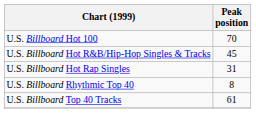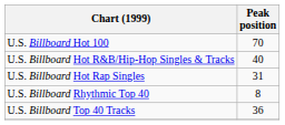 <table class="wikitable sortable">
 <tr>
 <th>Chart (1999)</th>
 <th>Peak<br>position</th>
 </tr>
 <tr>
 <td align="left">U.S. <a href='#'><em>Billboard</em> Hot 100</a></td>
 <td align="center">70</td>
 </tr>
 <tr>
 <td align="left">U.S. <em>Billboard</em> <a href='#'>Hot R&B/Hip-Hop Singles & Tracks</a></td>
-<td align="center">45</td>
+<td align="center">40</td>
 </tr>
 <tr>
 <td align="left">U.S. <em>Billboard</em> <a href='#'>Hot Rap Singles</a></td>
 <td align="center">31</td>
 </tr>
 <tr>
 <td align="left">U.S. <em>Billboard</em> <a href='#'>Rhythmic Top 40</a></td>
 <td align="center">8</td>
 </tr>
 <tr>
 <td align="left">U.S. <em>Billboard</em> <a href='#'>Top 40 Tracks</a></td>
-<td align="center">61</td>
+<td align="center">36</td>
 </tr>
 <tr>
 </tr>
 </table>
